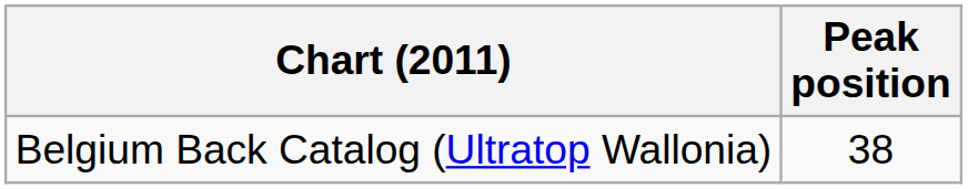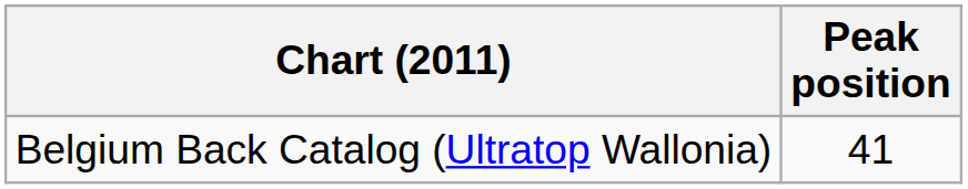 <table class="wikitable sortable">
 <tr>
 <th>Chart (2011)</th>
 <th>Peak<br>position</th>
 </tr>
 <tr>
 <td align="left">Belgium Back Catalog (<a href='#'>Ultratop</a> Wallonia)</td>
-<td style="text-align:center;">38</td>
+<td style="text-align:center;">41</td>
 </tr>
 </table>
